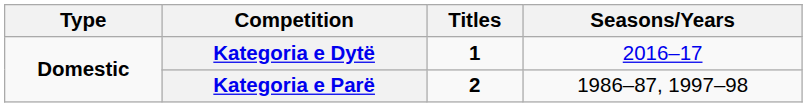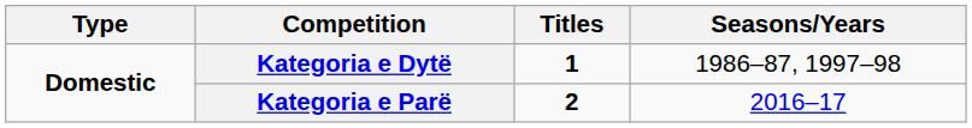 <table class="wikitable" width=100% style="text-align: center;font-size:100%;">
 <tr>
 <th scope=col>Type</th>
 <th scope=col>Competition</th>
 <th scope=col>Titles</th>
 <th scope=col>Seasons/Years</th>
 </tr>
 <tr>
 <td rowspan="2"><strong>Domestic</strong></td>
 <th scope=col><a href='#'>Kategoria e Dytë</a></th>
 <td align="center"><strong>1</strong></td>
-<td><a href='#'>2016–17</a></td>
+<td>1986–87, 1997–98</td>
 </tr>
 <tr>
 <th scope=col><a href='#'>Kategoria e Parë</a></th>
 <td align="center"><strong>2</strong></td>
-<td>1986–87, 1997–98</td>
+<td><a href='#'>2016–17</a></td>
 </tr>
 </table>
